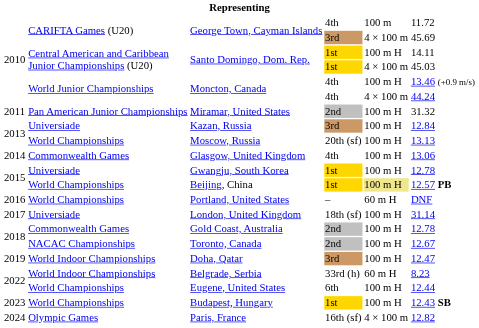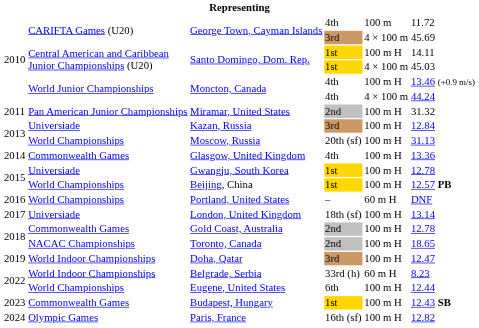 <table>
 <tr>
 <th colspan="6">Representing </th>
 </tr>
 <tr>
 <td rowspan=6>2010</td>
 <td rowspan=2><a href='#'>CARIFTA Games</a> (U20)</td>
 <td rowspan=2><a href='#'>George Town, Cayman Islands</a></td>
 <td>4th</td>
 <td>100 m</td>
 <td>11.72</td>
 </tr>
 <tr>
 <td bgcolor=cc9966>3rd</td>
 <td>4 × 100 m</td>
 <td>45.69</td>
 </tr>
 <tr>
 <td rowspan=2><a href='#'>Central American and Caribbean<br>Junior Championships</a> (U20)</td>
 <td rowspan=2><a href='#'>Santo Domingo, Dom. Rep.</a></td>
 <td bgcolor=gold>1st</td>
 <td>100 m H</td>
 <td>14.11</td>
 </tr>
 <tr>
 <td bgcolor=gold>1st</td>
 <td>4 × 100 m</td>
 <td>45.03</td>
 </tr>
 <tr>
 <td rowspan=2><a href='#'>World Junior Championships</a></td>
 <td rowspan=2><a href='#'>Moncton, Canada</a></td>
 <td>4th</td>
 <td>100 m H</td>
 <td><a href='#'>13.46</a> <small>(+0.9 m/s)</small></td>
 </tr>
 <tr>
 <td>4th</td>
 <td>4 × 100 m</td>
 <td><a href='#'>44.24</a></td>
 </tr>
 <tr>
 <td>2011</td>
 <td><a href='#'>Pan American Junior Championships</a></td>
 <td><a href='#'>Miramar, United States</a></td>
 <td bgcolor=silver>2nd</td>
 <td>100 m H</td>
 <td>31.32</td>
 </tr>
 <tr>
 <td rowspan=2>2013</td>
 <td><a href='#'>Universiade</a></td>
 <td><a href='#'>Kazan, Russia</a></td>
 <td bgcolor=cc9966>3rd</td>
 <td>100 m H</td>
 <td><a href='#'>12.84</a></td>
 </tr>
 <tr>
 <td><a href='#'>World Championships</a></td>
 <td><a href='#'>Moscow, Russia</a></td>
 <td>20th (sf)</td>
 <td>100 m H</td>
-<td><a href='#'>13.13</a></td>
+<td><a href='#'>31.13</a></td>
 </tr>
 <tr>
 <td>2014</td>
 <td><a href='#'>Commonwealth Games</a></td>
 <td><a href='#'>Glasgow, United Kingdom</a></td>
 <td>4th</td>
 <td>100 m H</td>
-<td><a href='#'>13.06</a></td>
+<td><a href='#'>13.36</a></td>
 </tr>
 <tr>
 <td rowspan=2>2015</td>
 <td><a href='#'>Universiade</a></td>
 <td><a href='#'>Gwangju, South Korea</a></td>
 <td bgcolor=gold>1st</td>
 <td>100 m H</td>
 <td><a href='#'>12.78</a></td>
 </tr>
 <tr>
 <td><a href='#'>World Championships</a></td>
 <td><a href='#'>Beijing</a>, China</td>
 <td bgcolor=gold>1st</td>
-<td style="background: khaki;">100 m H</td>
+<td>100 m H</td>
 <td><a href='#'>12.57</a> <strong>PB</strong></td>
 </tr>
 <tr>
 <td>2016</td>
 <td><a href='#'>World Championships</a></td>
 <td><a href='#'>Portland, United States</a></td>
 <td>–</td>
 <td>60 m H</td>
 <td><a href='#'>DNF</a></td>
 </tr>
 <tr>
 <td>2017</td>
 <td><a href='#'>Universiade</a></td>
 <td><a href='#'>London, United Kingdom</a></td>
 <td>18th (sf)</td>
 <td>100 m H</td>
-<td><a href='#'>31.14</a></td>
+<td><a href='#'>13.14</a></td>
 </tr>
 <tr>
 <td rowspan=2>2018</td>
 <td><a href='#'>Commonwealth Games</a></td>
 <td><a href='#'>Gold Coast, Australia</a></td>
 <td bgcolor=silver>2nd</td>
 <td>100 m H</td>
 <td><a href='#'>12.78</a></td>
 </tr>
 <tr>
 <td><a href='#'>NACAC Championships</a></td>
 <td><a href='#'>Toronto, Canada</a></td>
 <td bgcolor=silver>2nd</td>
 <td>100 m H</td>
-<td><a href='#'>12.67</a></td>
+<td><a href='#'>18.65</a></td>
 </tr>
 <tr>
 <td>2019</td>
 <td><a href='#'>World Indoor Championships</a></td>
 <td><a href='#'>Doha, Qatar</a></td>
 <td bgcolor=cc9966>3rd</td>
 <td>100 m H</td>
 <td><a href='#'>12.47</a></td>
 </tr>
 <tr>
 <td rowspan=2>2022</td>
 <td><a href='#'>World Indoor Championships</a></td>
 <td><a href='#'>Belgrade, Serbia</a></td>
 <td>33rd (h)</td>
 <td>60 m H</td>
 <td><a href='#'>8.23</a></td>
 </tr>
 <tr>
 <td><a href='#'>World Championships</a></td>
 <td><a href='#'>Eugene, United States</a></td>
 <td>6th</td>
 <td>100 m H</td>
 <td><a href='#'>12.44</a></td>
 </tr>
 <tr>
 <td>2023</td>
-<td><a href='#'>World Championships</a></td>
+<td><a href='#'>Commonwealth Games</a></td>
 <td><a href='#'>Budapest, Hungary</a></td>
 <td bgcolor=gold>1st</td>
 <td>100 m H</td>
 <td><a href='#'>12.43</a> <strong>SB</strong></td>
 </tr>
 <tr>
 <td>2024</td>
 <td><a href='#'>Olympic Games</a></td>
 <td><a href='#'>Paris, France</a></td>
 <td>16th (sf)</td>
-<td>4 × 100 m</td>
+<td>100 m H</td>
 <td><a href='#'>12.82</a></td>
 </tr>
 </table>
